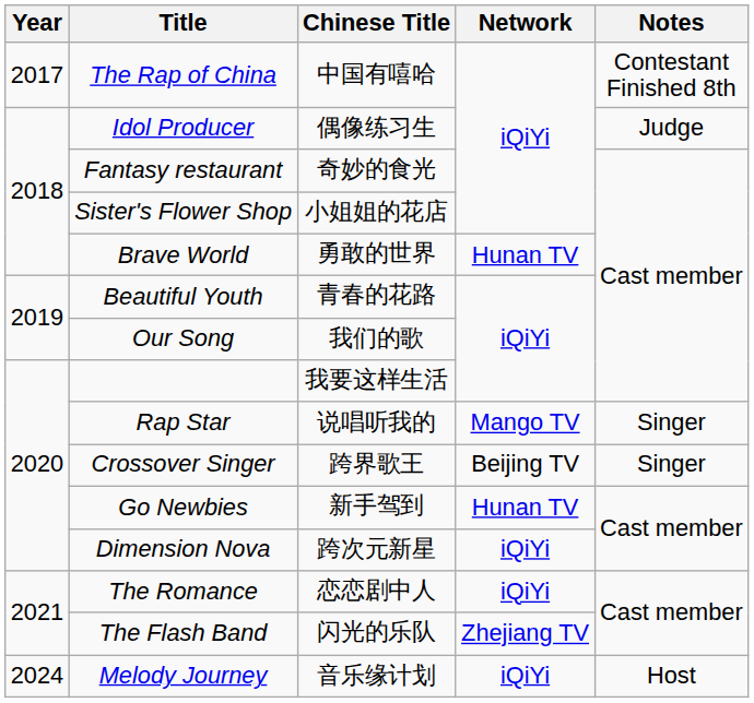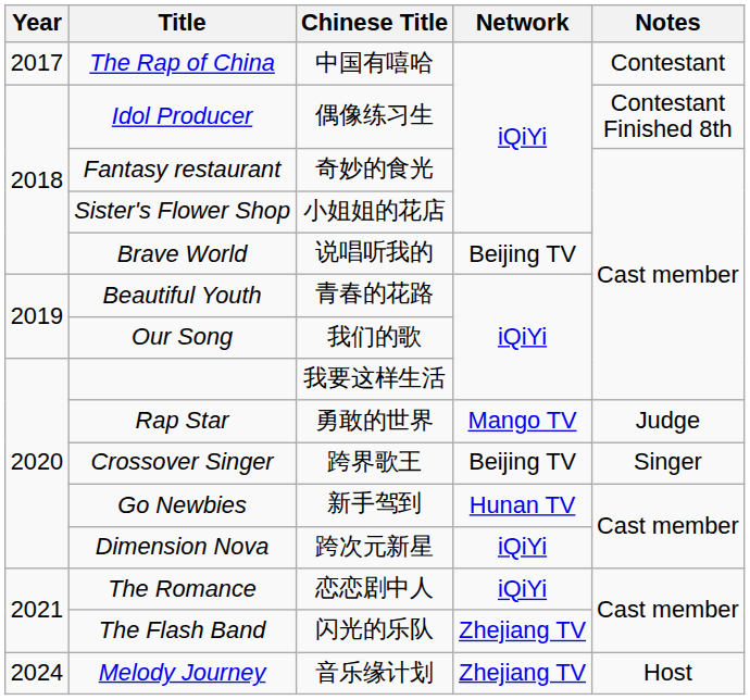 <table class="wikitable" style="text-align:center;">
 <tr>
 <th>Year</th>
 <th>Title</th>
 <th>Chinese Title</th>
 <th>Network</th>
 <th>Notes</th>
 </tr>
 <tr>
 <td>2017</td>
 <td><em><a href='#'>The Rap of China</a></em></td>
 <td>中国有嘻哈</td>
 <td rowspan="4"><a href='#'>iQiYi</a></td>
-<td>Contestant <br> Finished 8th</td>
+<td>Contestant</td>
 </tr>
 <tr>
 <td rowspan="4">2018</td>
 <td><em><a href='#'>Idol Producer</a></em></td>
 <td>偶像练习生</td>
-<td>Judge</td>
+<td>Contestant <br> Finished 8th</td>
 </tr>
 <tr>
 <td><em>Fantasy restaurant</em></td>
 <td>奇妙的食光</td>
 <td rowspan="6">Cast member</td>
 </tr>
 <tr>
 <td><em>Sister's Flower Shop</em></td>
 <td>小姐姐的花店</td>
 </tr>
 <tr>
 <td><em>Brave World</em></td>
-<td>勇敢的世界</td>
-<td><a href='#'>Hunan TV</a></td>
+<td>说唱听我的</td>
+<td>Beijing TV</td>
 </tr>
 <tr>
 <td rowspan="2">2019</td>
 <td><em>Beautiful Youth</em></td>
 <td>青春的花路</td>
 <td rowspan="3"><a href='#'>iQiYi</a></td>
 </tr>
 <tr>
 <td><em>Our Song</em></td>
 <td>我们的歌</td>
 </tr>
 <tr>
 <td rowspan="5">2020</td>
 <td></td>
 <td>我要这样生活</td>
 </tr>
 <tr>
 <td><em>Rap Star</em></td>
-<td>说唱听我的</td>
+<td>勇敢的世界</td>
 <td><a href='#'>Mango TV</a></td>
-<td>Singer</td>
+<td>Judge</td>
 </tr>
 <tr>
 <td><em>Crossover Singer</em></td>
 <td>跨界歌王</td>
 <td>Beijing TV</td>
 <td>Singer</td>
 </tr>
 <tr>
 <td><em>Go Newbies</em></td>
 <td>新手驾到</td>
 <td><a href='#'>Hunan TV</a></td>
 <td rowspan="2">Cast member</td>
 </tr>
 <tr>
 <td><em>Dimension Nova</em></td>
 <td>跨次元新星</td>
 <td><a href='#'>iQiYi</a></td>
 </tr>
 <tr>
 <td rowspan="2">2021</td>
 <td><em>The Romance</em></td>
 <td>恋恋剧中人</td>
 <td><a href='#'>iQiYi</a></td>
 <td rowspan="2">Cast member</td>
 </tr>
 <tr>
 <td><em>The Flash Band</em></td>
 <td>闪光的乐队</td>
 <td><a href='#'>Zhejiang TV</a></td>
 </tr>
 <tr>
 <td>2024</td>
 <td><em><a href='#'>Melody Journey</a></em></td>
 <td>音乐缘计划</td>
-<td><a href='#'>iQiYi</a></td>
+<td><a href='#'>Zhejiang TV</a></td>
 <td>Host</td>
 </tr>
 </table>
